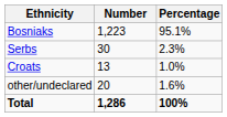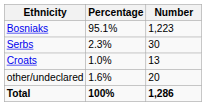 <table class="wikitable">
 <tr>
 <th width="100px">Ethnicity</th>
+<th width="80px">Percentage</th>
 <th width="80px">Number</th>
-<th width="80px">Percentage</th>
 </tr>
 <tr>
 <td><a href='#'>Bosniaks</a></td>
+<td>95.1%</td>
 <td>1,223</td>
-<td>95.1%</td>
 </tr>
 <tr>
 <td><a href='#'>Serbs</a></td>
+<td>2.3%</td>
 <td>30</td>
-<td>2.3%</td>
 </tr>
 <tr>
 <td><a href='#'>Croats</a></td>
+<td>1.0%</td>
 <td>13</td>
-<td>1.0%</td>
 </tr>
 <tr>
 <td>other/undeclared</td>
+<td>1.6%</td>
 <td>20</td>
-<td>1.6%</td>
 </tr>
 <tr>
 <td><strong>Total</strong></td>
+<td><strong>100%</strong></td>
 <td><strong>1,286</strong></td>
-<td><strong>100%</strong></td>
 </tr>
 </table>
